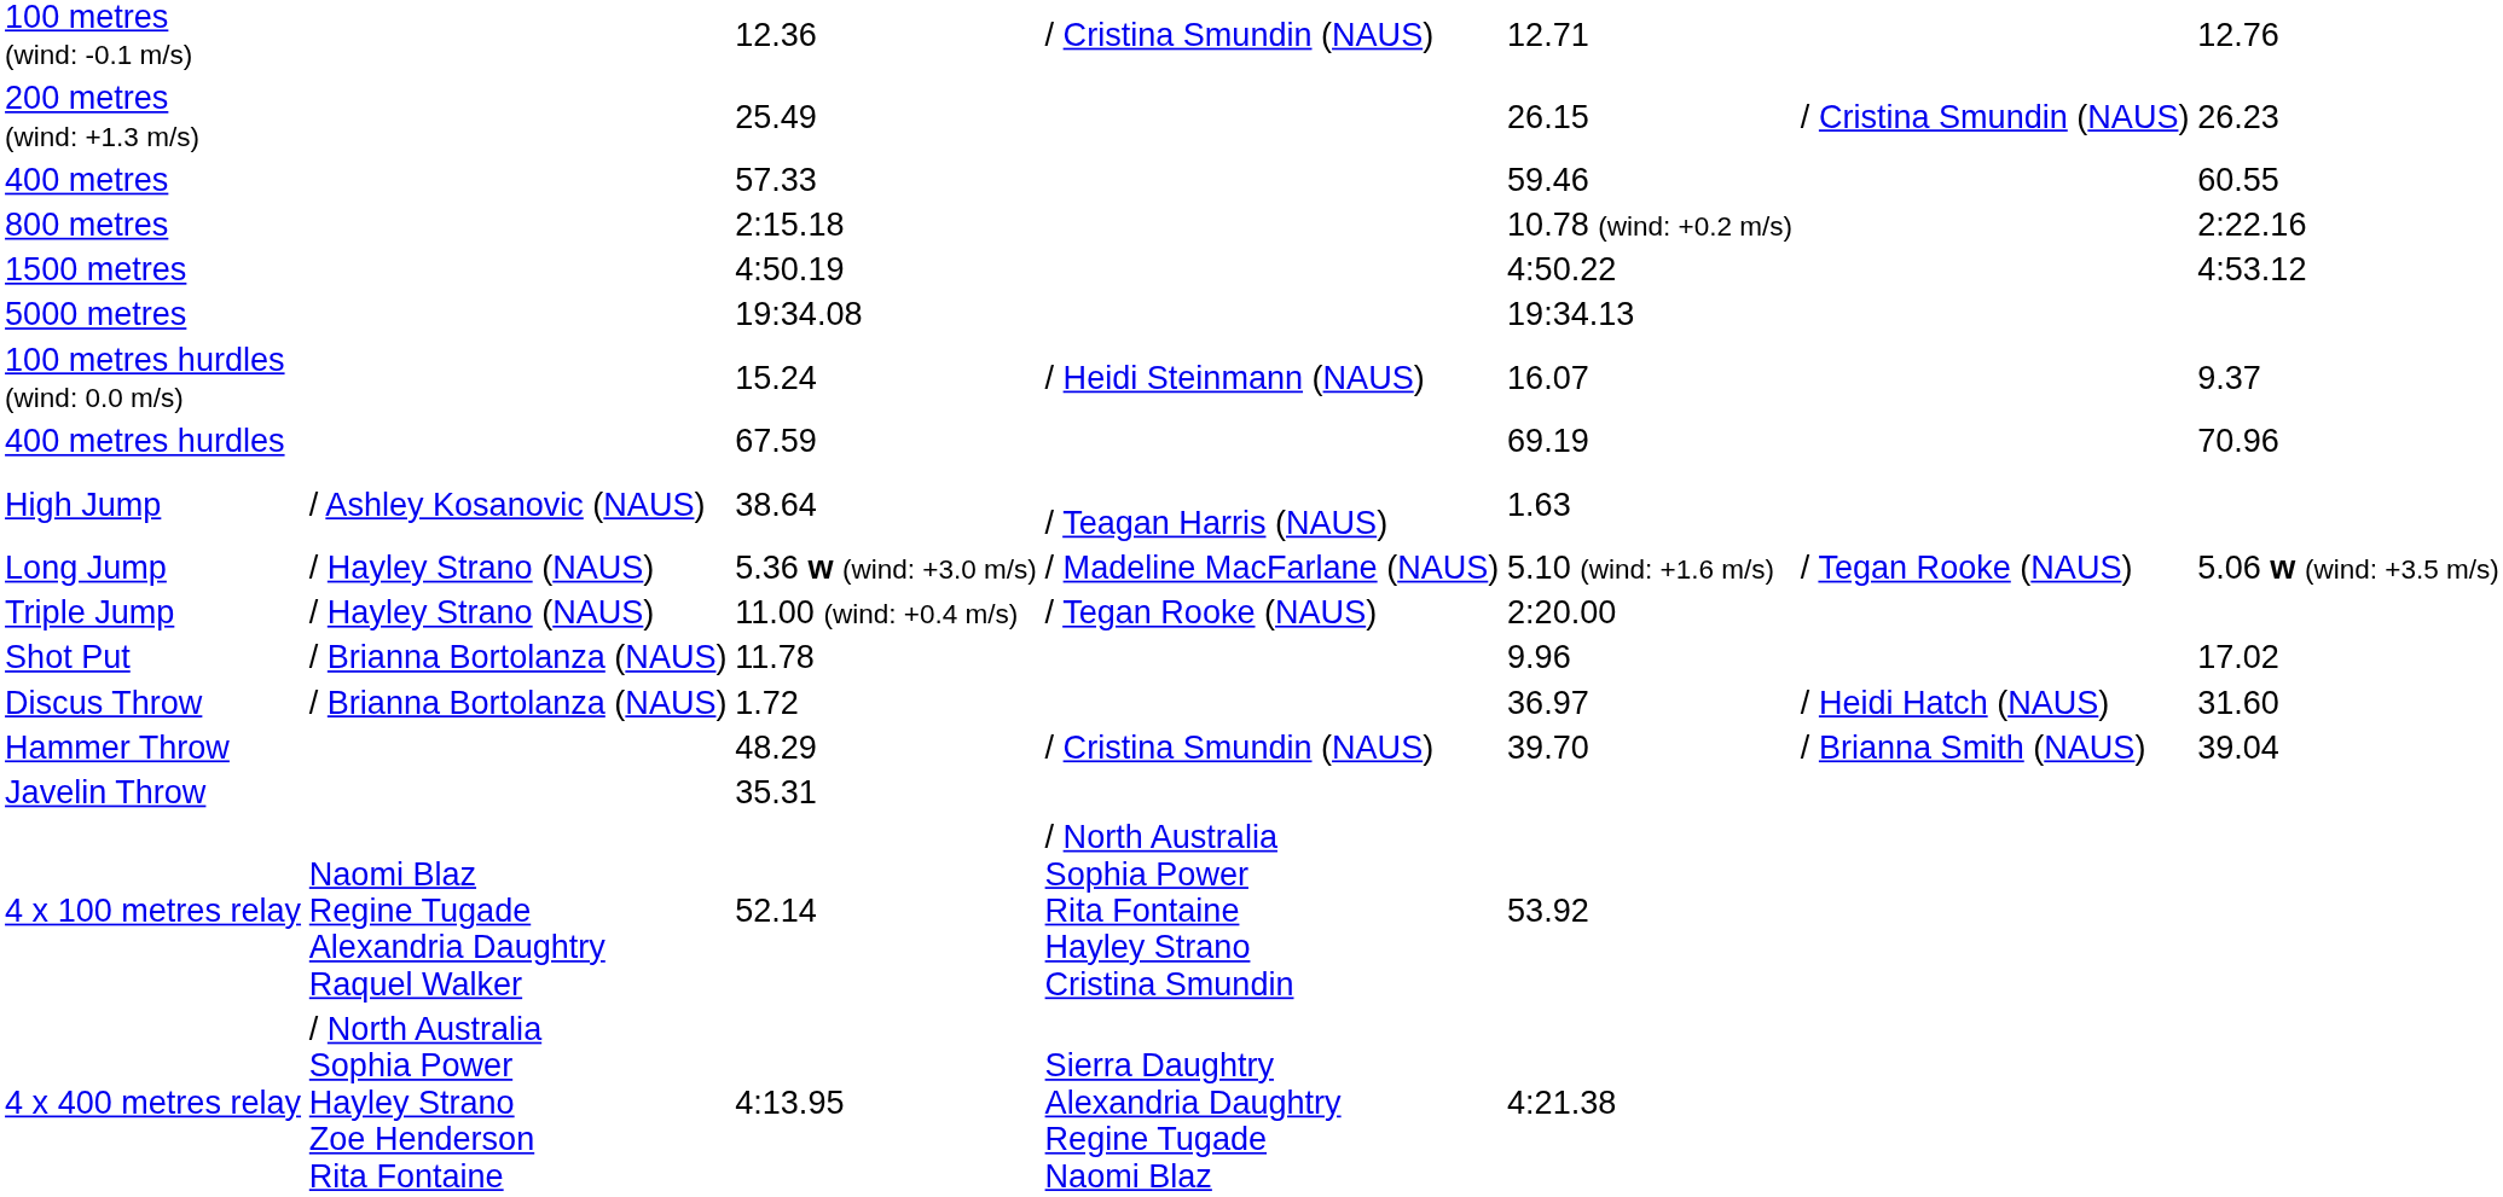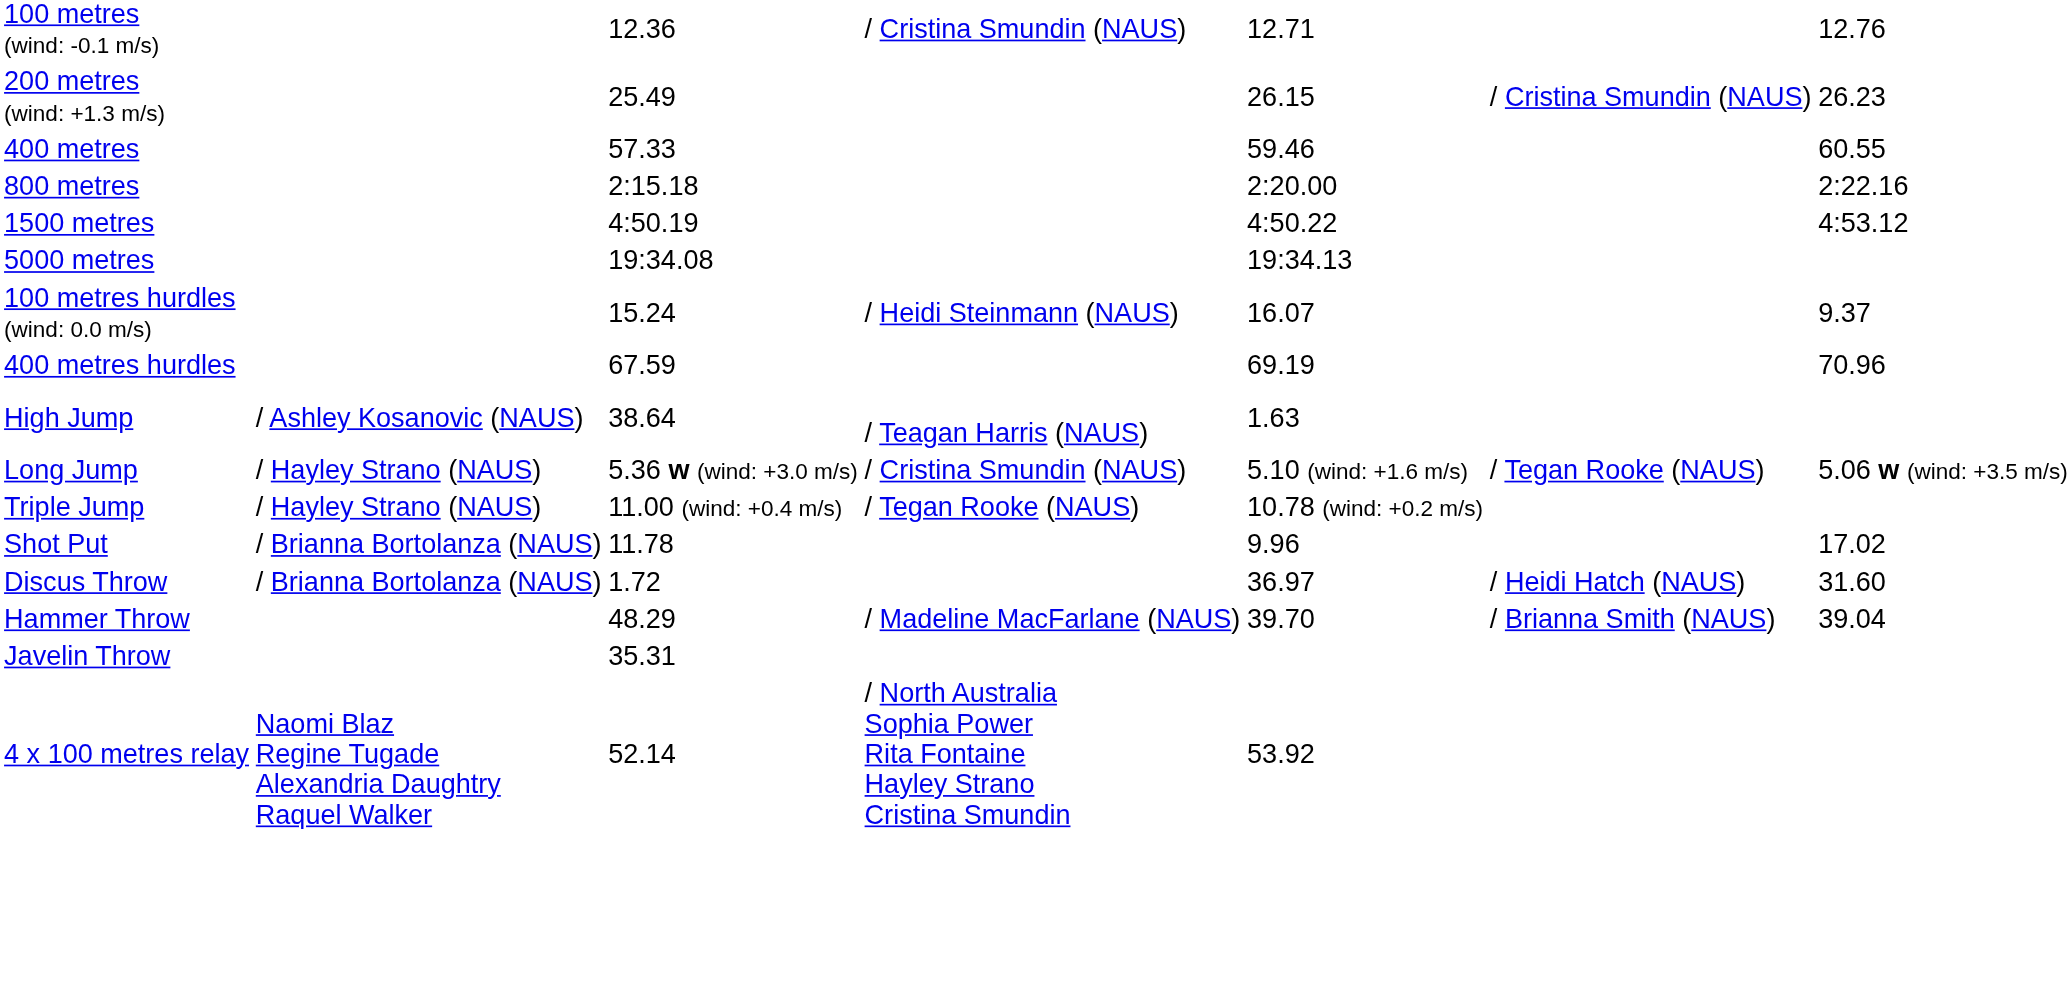 <table>
 <tr>
 <td><a href='#'>100 metres</a> <br> <small>(wind: -0.1 m/s)</small></td>
 <td></td>
 <td>12.36</td>
 <td>/ <a href='#'>Cristina Smundin</a> (<a href='#'>NAUS</a>)</td>
 <td>12.71</td>
 <td></td>
 <td>12.76</td>
 </tr>
 <tr>
 <td><a href='#'>200 metres</a> <br> <small>(wind: +1.3 m/s)</small></td>
 <td></td>
 <td>25.49</td>
 <td></td>
 <td>26.15</td>
 <td>/ <a href='#'>Cristina Smundin</a> (<a href='#'>NAUS</a>)</td>
 <td>26.23</td>
 </tr>
 <tr>
 <td><a href='#'>400 metres</a></td>
 <td></td>
 <td>57.33</td>
 <td></td>
 <td>59.46</td>
 <td></td>
 <td>60.55</td>
 </tr>
 <tr>
 <td><a href='#'>800 metres</a></td>
 <td></td>
 <td>2:15.18</td>
 <td></td>
-<td>10.78 <small>(wind: +0.2 m/s)</small></td>
+<td>2:20.00</td>
 <td></td>
 <td>2:22.16</td>
 </tr>
 <tr>
 <td><a href='#'>1500 metres</a></td>
 <td></td>
 <td>4:50.19</td>
 <td></td>
 <td>4:50.22</td>
 <td></td>
 <td>4:53.12</td>
 </tr>
 <tr>
 <td><a href='#'>5000 metres</a></td>
 <td></td>
 <td>19:34.08</td>
 <td></td>
 <td>19:34.13</td>
 <td></td>
 <td></td>
 </tr>
 <tr>
 <td><a href='#'>100 metres hurdles</a> <br> <small>(wind: 0.0 m/s)</small></td>
 <td></td>
 <td>15.24</td>
 <td>/ <a href='#'>Heidi Steinmann</a> (<a href='#'>NAUS</a>)</td>
 <td>16.07</td>
 <td></td>
 <td>9.37</td>
 </tr>
 <tr>
 <td><a href='#'>400 metres hurdles</a></td>
 <td></td>
 <td>67.59</td>
 <td></td>
 <td>69.19</td>
 <td></td>
 <td>70.96</td>
 </tr>
 <tr>
 <td><a href='#'>High Jump</a></td>
 <td>/ <a href='#'>Ashley Kosanovic</a> (<a href='#'>NAUS</a>)</td>
 <td>38.64</td>
 <td> <br> / <a href='#'>Teagan Harris</a> (<a href='#'>NAUS</a>)</td>
 <td>1.63</td>
 <td></td>
 <td></td>
 </tr>
 <tr>
 <td><a href='#'>Long Jump</a></td>
 <td>/ <a href='#'>Hayley Strano</a> (<a href='#'>NAUS</a>)</td>
 <td>5.36 <strong>w</strong> <small>(wind: +3.0 m/s)</small></td>
-<td>/ <a href='#'>Madeline MacFarlane</a> (<a href='#'>NAUS</a>)</td>
+<td>/ <a href='#'>Cristina Smundin</a> (<a href='#'>NAUS</a>)</td>
 <td>5.10 <small>(wind: +1.6 m/s)</small></td>
 <td>/ <a href='#'>Tegan Rooke</a> (<a href='#'>NAUS</a>)</td>
 <td>5.06 <strong>w</strong> <small>(wind: +3.5 m/s)</small></td>
 </tr>
 <tr>
 <td><a href='#'>Triple Jump</a></td>
 <td>/ <a href='#'>Hayley Strano</a> (<a href='#'>NAUS</a>)</td>
 <td>11.00 <small>(wind: +0.4 m/s)</small></td>
 <td>/ <a href='#'>Tegan Rooke</a> (<a href='#'>NAUS</a>)</td>
-<td>2:20.00</td>
+<td>10.78 <small>(wind: +0.2 m/s)</small></td>
 <td></td>
 <td></td>
 </tr>
 <tr>
 <td><a href='#'>Shot Put</a></td>
 <td>/ <a href='#'>Brianna Bortolanza</a> (<a href='#'>NAUS</a>)</td>
 <td>11.78</td>
 <td></td>
 <td>9.96</td>
 <td></td>
 <td>17.02</td>
 </tr>
 <tr>
 <td><a href='#'>Discus Throw</a></td>
 <td>/ <a href='#'>Brianna Bortolanza</a> (<a href='#'>NAUS</a>)</td>
 <td>1.72</td>
 <td></td>
 <td>36.97</td>
 <td>/ <a href='#'>Heidi Hatch</a> (<a href='#'>NAUS</a>)</td>
 <td>31.60</td>
 </tr>
 <tr>
 <td><a href='#'>Hammer Throw</a></td>
 <td></td>
 <td>48.29</td>
-<td>/ <a href='#'>Cristina Smundin</a> (<a href='#'>NAUS</a>)</td>
+<td>/ <a href='#'>Madeline MacFarlane</a> (<a href='#'>NAUS</a>)</td>
 <td>39.70</td>
 <td>/ <a href='#'>Brianna Smith</a> (<a href='#'>NAUS</a>)</td>
 <td>39.04</td>
 </tr>
 <tr>
 <td><a href='#'>Javelin Throw</a></td>
 <td></td>
 <td>35.31</td>
 <td></td>
 <td></td>
 <td></td>
 <td></td>
 </tr>
 <tr>
 <td><a href='#'>4 x 100 metres relay</a></td>
 <td> <br> <a href='#'>Naomi Blaz</a> <br> <a href='#'>Regine Tugade</a> <br> <a href='#'>Alexandria Daughtry</a> <br> <a href='#'>Raquel Walker</a></td>
 <td>52.14</td>
 <td>/ <a href='#'>North Australia</a> <br> <a href='#'>Sophia Power</a> <br> <a href='#'>Rita Fontaine</a> <br> <a href='#'>Hayley Strano</a> <br> <a href='#'>Cristina Smundin</a></td>
 <td>53.92</td>
 <td></td>
 <td></td>
 </tr>
-<tr>
-<td><a href='#'>4 x 400 metres relay</a></td>
-<td>/ <a href='#'>North Australia</a> <br> <a href='#'>Sophia Power</a> <br> <a href='#'>Hayley Strano</a> <br> <a href='#'>Zoe Henderson</a> <br> <a href='#'>Rita Fontaine</a></td>
-<td>4:13.95</td>
-<td> <br> <a href='#'>Sierra Daughtry</a> <br> <a href='#'>Alexandria Daughtry</a> <br> <a href='#'>Regine Tugade</a> <br> <a href='#'>Naomi Blaz</a></td>
-<td>4:21.38</td>
-<td></td>
-<td></td>
-</tr>
 </table>
